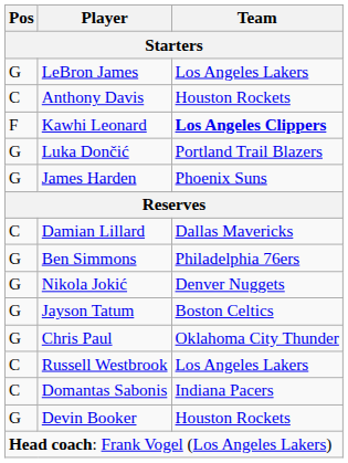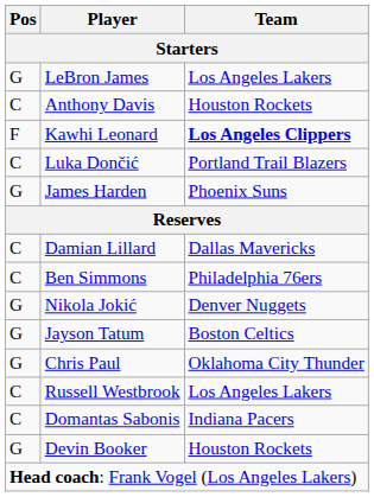 <table class="wikitable">
 <tr>
 <th>Pos</th>
 <th>Player</th>
 <th>Team</th>
 </tr>
 <tr>
 <th scope="col" colspan="4">Starters</th>
 </tr>
 <tr>
 <td>G</td>
 <td><a href='#'>LeBron James</a></td>
 <td><a href='#'>Los Angeles Lakers</a></td>
 </tr>
 <tr>
 <td>C</td>
 <td><a href='#'>Anthony Davis</a></td>
 <td><a href='#'>Houston Rockets</a></td>
 </tr>
 <tr>
 <td>F</td>
 <td><a href='#'>Kawhi Leonard</a></td>
 <td><strong><a href='#'>Los Angeles Clippers</a></strong></td>
 </tr>
 <tr>
-<td>G</td>
+<td>C</td>
 <td><a href='#'>Luka Dončić</a></td>
 <td><a href='#'>Portland Trail Blazers</a></td>
 </tr>
 <tr>
 <td>G</td>
 <td><a href='#'>James Harden</a></td>
 <td><a href='#'>Phoenix Suns</a></td>
 </tr>
 <tr>
 <th scope="col" colspan="4">Reserves</th>
 </tr>
 <tr>
 <td>C</td>
 <td><a href='#'>Damian Lillard</a></td>
 <td><a href='#'>Dallas Mavericks</a></td>
 </tr>
 <tr>
-<td>G</td>
+<td>C</td>
 <td><a href='#'>Ben Simmons</a></td>
 <td><a href='#'>Philadelphia 76ers</a></td>
 </tr>
 <tr>
 <td>G</td>
 <td><a href='#'>Nikola Jokić</a></td>
 <td><a href='#'>Denver Nuggets</a></td>
 </tr>
 <tr>
 <td>G</td>
 <td><a href='#'>Jayson Tatum</a></td>
 <td><a href='#'>Boston Celtics</a></td>
 </tr>
 <tr>
 <td>G</td>
 <td><a href='#'>Chris Paul</a></td>
 <td><a href='#'>Oklahoma City Thunder</a></td>
 </tr>
 <tr>
 <td>C</td>
 <td><a href='#'>Russell Westbrook</a></td>
 <td><a href='#'>Los Angeles Lakers</a></td>
 </tr>
 <tr>
 <td>C</td>
 <td><a href='#'>Domantas Sabonis</a></td>
 <td><a href='#'>Indiana Pacers</a></td>
 </tr>
 <tr>
 <td>G</td>
 <td><a href='#'>Devin Booker</a></td>
 <td><a href='#'>Houston Rockets</a></td>
 </tr>
 <tr>
 <td colspan="3"><strong>Head coach</strong>: <a href='#'>Frank Vogel</a> (<a href='#'>Los Angeles Lakers</a>)</td>
 </tr>
 </table>
